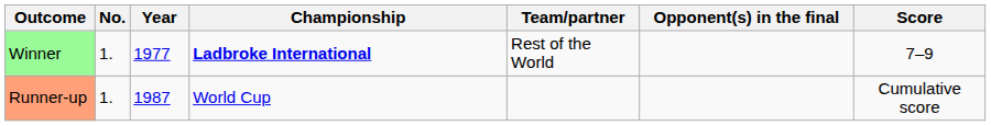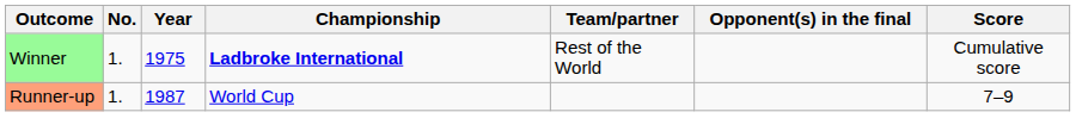 <table class="wikitable">
 <tr>
 <th width="80">Outcome</th>
 <th width="20">No.</th>
 <th width="50">Year</th>
 <th width="300">Championship</th>
 <th width="120">Team/partner</th>
 <th width="200">Opponent(s) in the final</th>
 <th width="120">Score</th>
 </tr>
 <tr>
 <td style="background:#98FB98">Winner</td>
 <td>1.</td>
-<td><a href='#'>1977</a></td>
+<td><a href='#'>1975</a></td>
 <td><strong><a href='#'>Ladbroke International</a></strong></td>
 <td>Rest of the World</td>
 <td></td>
-<td align="center">7–9</td>
+<td align="center">Cumulative score</td>
 </tr>
 <tr>
 <td style="background:#ffa07a;">Runner-up</td>
 <td>1.</td>
 <td><a href='#'>1987</a></td>
 <td><a href='#'>World Cup</a></td>
 <td></td>
 <td></td>
-<td align="center">Cumulative score</td>
+<td align="center">7–9</td>
 </tr>
 </table>
